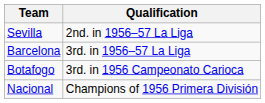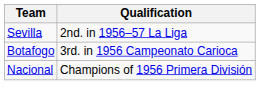 <table class = "wikitable sortable">
 <tr>
 <th>Team</th>
 <th>Qualification</th>
 </tr>
 <tr>
 <td> <a href='#'>Sevilla</a></td>
 <td>2nd. in <a href='#'>1956–57 La Liga</a></td>
 </tr>
 <tr>
-<td> <a href='#'>Barcelona</a></td>
-<td>3rd. in <a href='#'>1956–57 La Liga</a></td>
-</tr>
-<tr>
 <td> <a href='#'>Botafogo</a></td>
 <td>3rd. in <a href='#'>1956 Campeonato Carioca</a></td>
 </tr>
 <tr>
 <td> <a href='#'>Nacional</a></td>
 <td>Champions of <a href='#'>1956 Primera División</a></td>
 </tr>
 </table>
